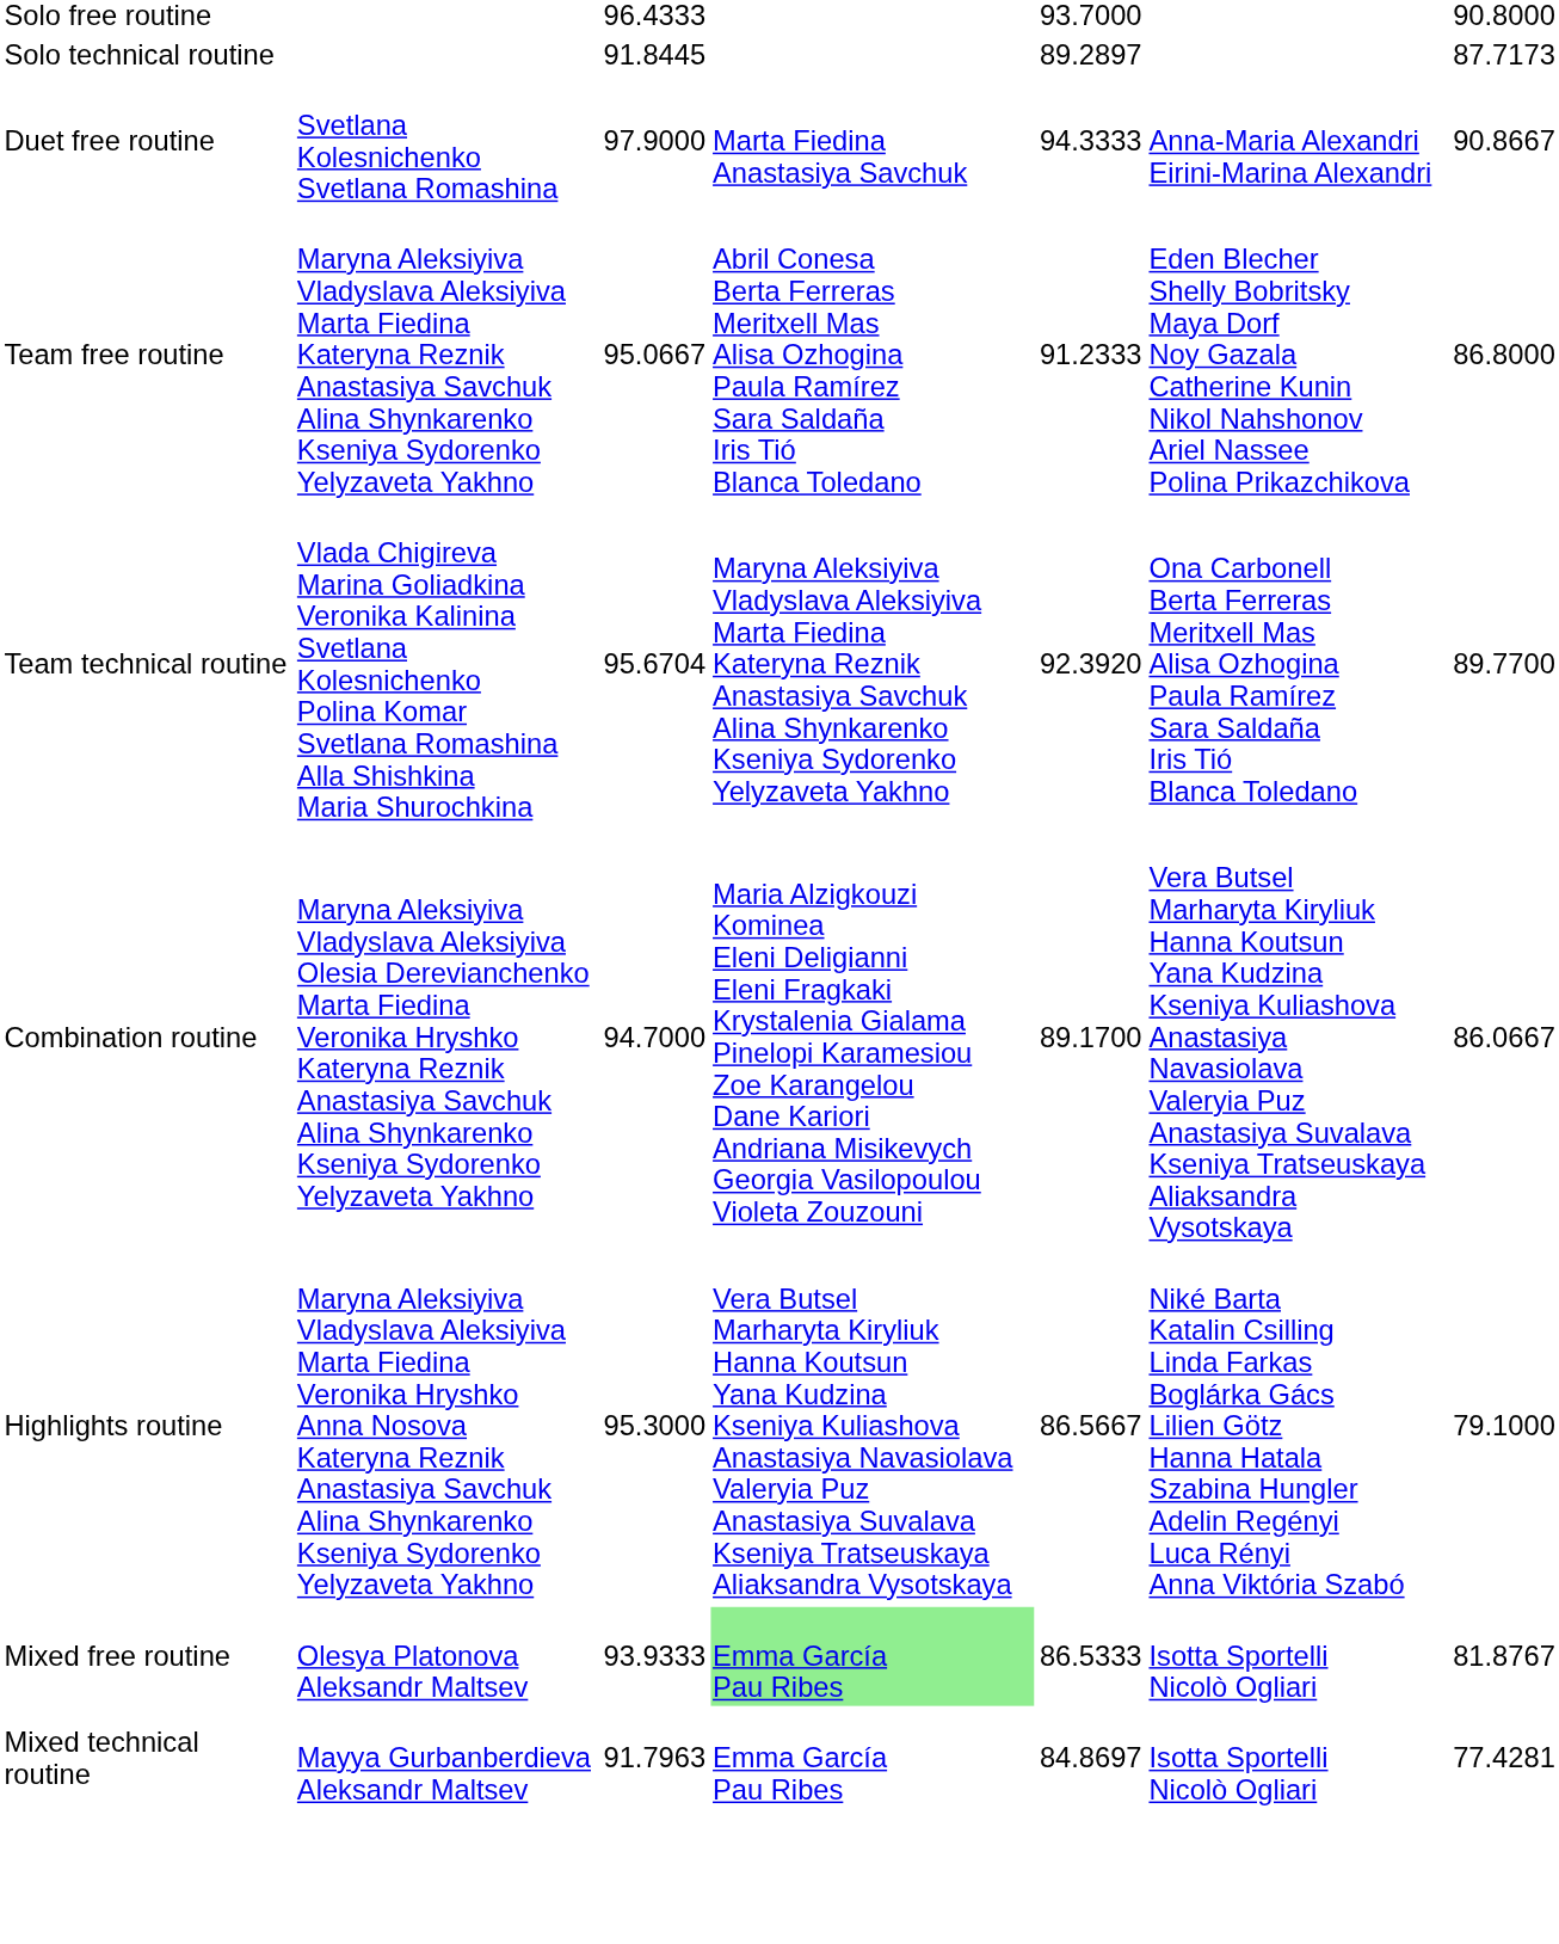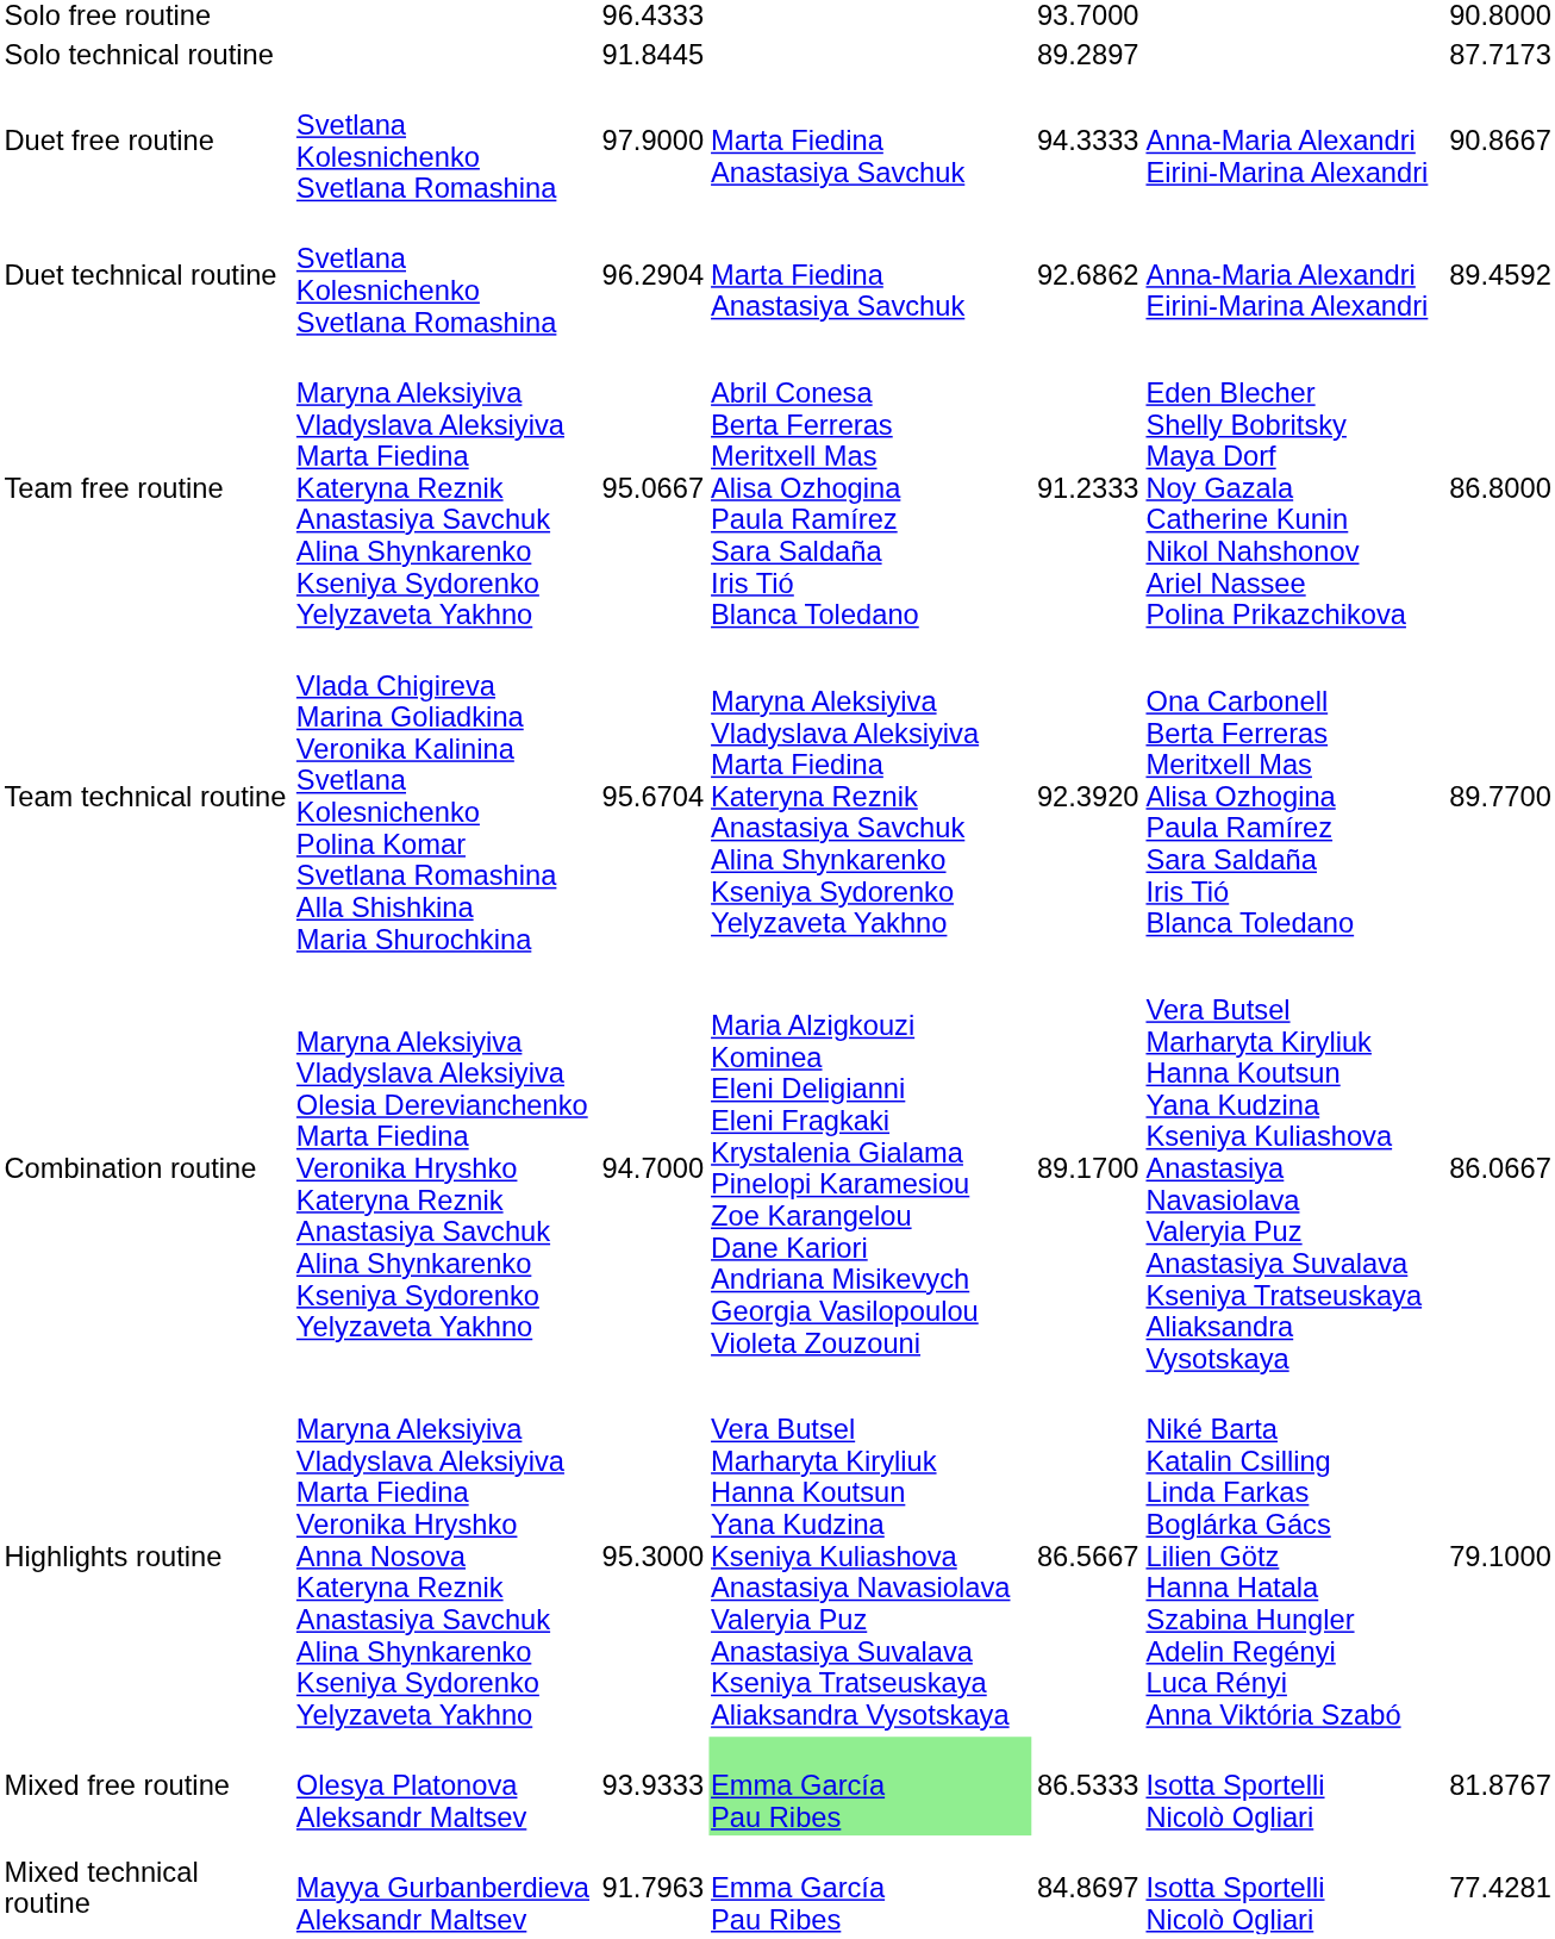 <table>
 <tr>
 <td>Solo free routine<br></td>
 <td></td>
 <td>96.4333</td>
 <td></td>
 <td>93.7000</td>
 <td></td>
 <td>90.8000</td>
 </tr>
 <tr>
 <td>Solo technical routine<br></td>
 <td></td>
 <td>91.8445</td>
 <td></td>
 <td>89.2897</td>
 <td></td>
 <td>87.7173</td>
 </tr>
 <tr>
 <td>Duet free routine<br></td>
 <td><br><a href='#'>Svetlana Kolesnichenko</a><br><a href='#'>Svetlana Romashina</a></td>
 <td>97.9000</td>
 <td><br><a href='#'>Marta Fiedina</a><br><a href='#'>Anastasiya Savchuk</a></td>
 <td>94.3333</td>
 <td><br><a href='#'>Anna-Maria Alexandri</a><br><a href='#'>Eirini-Marina Alexandri</a></td>
 <td>90.8667</td>
+</tr>
+<tr>
+<td>Duet technical routine<br></td>
+<td><br><a href='#'>Svetlana Kolesnichenko</a><br><a href='#'>Svetlana Romashina</a></td>
+<td>96.2904</td>
+<td><br><a href='#'>Marta Fiedina</a><br><a href='#'>Anastasiya Savchuk</a></td>
+<td>92.6862</td>
+<td><br><a href='#'>Anna-Maria Alexandri</a><br><a href='#'>Eirini-Marina Alexandri</a></td>
+<td>89.4592</td>
 </tr>
 <tr>
 <td>Team free routine<br></td>
 <td><br><a href='#'>Maryna Aleksiyiva</a><br><a href='#'>Vladyslava Aleksiyiva</a><br><a href='#'>Marta Fiedina</a><br><a href='#'>Kateryna Reznik</a><br><a href='#'>Anastasiya Savchuk</a><br><a href='#'>Alina Shynkarenko</a><br><a href='#'>Kseniya Sydorenko</a><br><a href='#'>Yelyzaveta Yakhno</a></td>
 <td>95.0667</td>
 <td><br><a href='#'>Abril Conesa</a><br><a href='#'>Berta Ferreras</a><br><a href='#'>Meritxell Mas</a><br><a href='#'>Alisa Ozhogina</a><br><a href='#'>Paula Ramírez</a><br><a href='#'>Sara Saldaña</a><br><a href='#'>Iris Tió</a><br><a href='#'>Blanca Toledano</a></td>
 <td>91.2333</td>
 <td><br><a href='#'>Eden Blecher</a><br><a href='#'>Shelly Bobritsky</a><br><a href='#'>Maya Dorf</a><br><a href='#'>Noy Gazala</a><br><a href='#'>Catherine Kunin</a><br><a href='#'>Nikol Nahshonov</a><br><a href='#'>Ariel Nassee</a><br><a href='#'>Polina Prikazchikova</a></td>
 <td>86.8000</td>
 </tr>
 <tr>
 <td>Team technical routine<br></td>
 <td><br><a href='#'>Vlada Chigireva</a><br><a href='#'>Marina Goliadkina</a><br><a href='#'>Veronika Kalinina</a><br><a href='#'>Svetlana Kolesnichenko</a><br><a href='#'>Polina Komar</a><br><a href='#'>Svetlana Romashina</a><br><a href='#'>Alla Shishkina</a><br><a href='#'>Maria Shurochkina</a></td>
 <td>95.6704</td>
 <td><br><a href='#'>Maryna Aleksiyiva</a><br><a href='#'>Vladyslava Aleksiyiva</a><br><a href='#'>Marta Fiedina</a><br><a href='#'>Kateryna Reznik</a><br><a href='#'>Anastasiya Savchuk</a><br><a href='#'>Alina Shynkarenko</a><br><a href='#'>Kseniya Sydorenko</a><br><a href='#'>Yelyzaveta Yakhno</a></td>
 <td>92.3920</td>
 <td><br><a href='#'>Ona Carbonell</a><br><a href='#'>Berta Ferreras</a><br><a href='#'>Meritxell Mas</a><br><a href='#'>Alisa Ozhogina</a><br><a href='#'>Paula Ramírez</a><br><a href='#'>Sara Saldaña</a><br><a href='#'>Iris Tió</a><br><a href='#'>Blanca Toledano</a></td>
 <td>89.7700</td>
 </tr>
 <tr>
 <td>Combination routine<br></td>
 <td><br><a href='#'>Maryna Aleksiyiva</a><br><a href='#'>Vladyslava Aleksiyiva</a><br><a href='#'>Olesia Derevianchenko</a><br><a href='#'>Marta Fiedina</a><br><a href='#'>Veronika Hryshko</a><br><a href='#'>Kateryna Reznik</a><br><a href='#'>Anastasiya Savchuk</a><br><a href='#'>Alina Shynkarenko</a><br><a href='#'>Kseniya Sydorenko</a><br><a href='#'>Yelyzaveta Yakhno</a></td>
 <td>94.7000</td>
 <td><br><a href='#'>Maria Alzigkouzi Kominea</a><br><a href='#'>Eleni Deligianni</a><br><a href='#'>Eleni Fragkaki</a><br><a href='#'>Krystalenia Gialama</a><br><a href='#'>Pinelopi Karamesiou</a><br><a href='#'>Zoe Karangelou</a><br><a href='#'>Dane Kariori</a><br><a href='#'>Andriana Misikevych</a><br><a href='#'>Georgia Vasilopoulou</a><br><a href='#'>Violeta Zouzouni</a></td>
 <td>89.1700</td>
 <td><br><a href='#'>Vera Butsel</a><br><a href='#'>Marharyta Kiryliuk</a><br><a href='#'>Hanna Koutsun</a><br><a href='#'>Yana Kudzina</a><br><a href='#'>Kseniya Kuliashova</a><br><a href='#'>Anastasiya Navasiolava</a><br><a href='#'>Valeryia Puz</a><br><a href='#'>Anastasiya Suvalava</a><br><a href='#'>Kseniya Tratseuskaya</a><br><a href='#'>Aliaksandra Vysotskaya</a></td>
 <td>86.0667</td>
 </tr>
 <tr>
 <td>Highlights routine<br></td>
 <td><br><a href='#'>Maryna Aleksiyiva</a><br><a href='#'>Vladyslava Aleksiyiva</a><br><a href='#'>Marta Fiedina</a><br><a href='#'>Veronika Hryshko</a><br><a href='#'>Anna Nosova</a><br><a href='#'>Kateryna Reznik</a><br><a href='#'>Anastasiya Savchuk</a><br><a href='#'>Alina Shynkarenko</a><br><a href='#'>Kseniya Sydorenko</a><br><a href='#'>Yelyzaveta Yakhno</a></td>
 <td>95.3000</td>
 <td><br><a href='#'>Vera Butsel</a><br><a href='#'>Marharyta Kiryliuk</a><br><a href='#'>Hanna Koutsun</a><br><a href='#'>Yana Kudzina</a><br><a href='#'>Kseniya Kuliashova</a><br><a href='#'>Anastasiya Navasiolava</a><br><a href='#'>Valeryia Puz</a><br><a href='#'>Anastasiya Suvalava</a><br><a href='#'>Kseniya Tratseuskaya</a><br><a href='#'>Aliaksandra Vysotskaya</a></td>
 <td>86.5667</td>
 <td><br><a href='#'>Niké Barta</a><br><a href='#'>Katalin Csilling</a><br><a href='#'>Linda Farkas</a><br><a href='#'>Boglárka Gács</a><br><a href='#'>Lilien Götz</a><br><a href='#'>Hanna Hatala</a><br><a href='#'>Szabina Hungler</a><br><a href='#'>Adelin Regényi </a><br><a href='#'>Luca Rényi</a><br><a href='#'>Anna Viktória Szabó</a></td>
 <td>79.1000</td>
 </tr>
 <tr>
 <td>Mixed free routine<br></td>
 <td><br><a href='#'>Olesya Platonova</a><br><a href='#'>Aleksandr Maltsev</a></td>
 <td>93.9333</td>
 <td style="background: lightgreen;"><br><a href='#'>Emma García</a><br><a href='#'>Pau Ribes</a></td>
 <td>86.5333</td>
 <td><br><a href='#'>Isotta Sportelli</a><br><a href='#'>Nicolò Ogliari</a></td>
 <td>81.8767</td>
 </tr>
 <tr>
 <td>Mixed technical routine<br></td>
 <td><br><a href='#'>Mayya Gurbanberdieva</a><br><a href='#'>Aleksandr Maltsev</a></td>
 <td>91.7963</td>
 <td><br><a href='#'>Emma García</a><br><a href='#'>Pau Ribes</a></td>
 <td>84.8697</td>
 <td><br><a href='#'>Isotta Sportelli</a><br><a href='#'>Nicolò Ogliari</a></td>
 <td>77.4281</td>
 </tr>
 </table>
